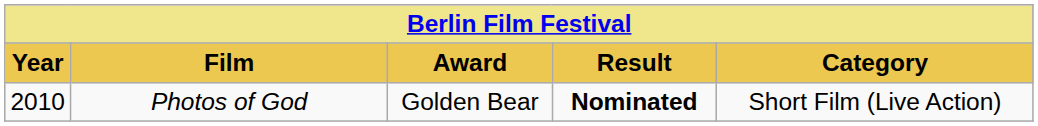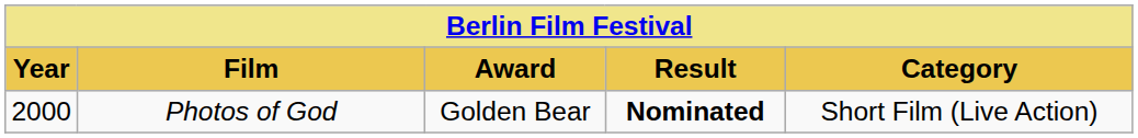 <table class="wikitable" style="text-align: center;">
 <tr>
 <th colspan="5" style="background: khaki;"><a href='#'>Berlin Film Festival</a></th>
 </tr>
 <tr>
 <th style="width: 33px; background: #ecc850;">Year</th>
 <th style="width: 200px; background: #ecc850;">Film</th>
 <th style="width: 100px; background: #ecc850;">Award</th>
 <th style="width: 100px; background: #ecc850;">Result</th>
 <th style="width: 200px; background: #ecc850;">Category</th>
 </tr>
 <tr>
-<td>2010</td>
+<td>2000</td>
 <td><em>Photos of God</em></td>
 <td>Golden Bear</td>
 <td><strong>Nominated</strong></td>
 <td>Short Film (Live Action)</td>
 </tr>
 </table>
